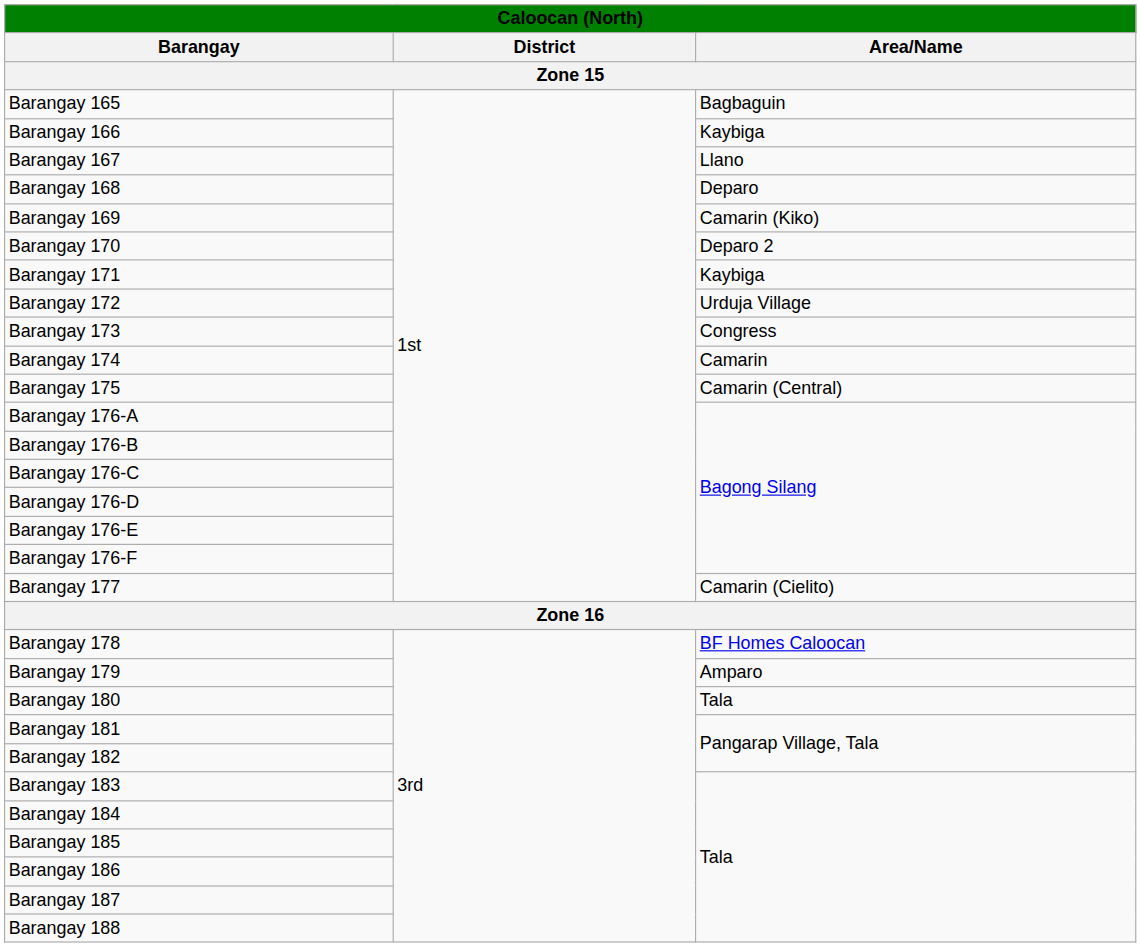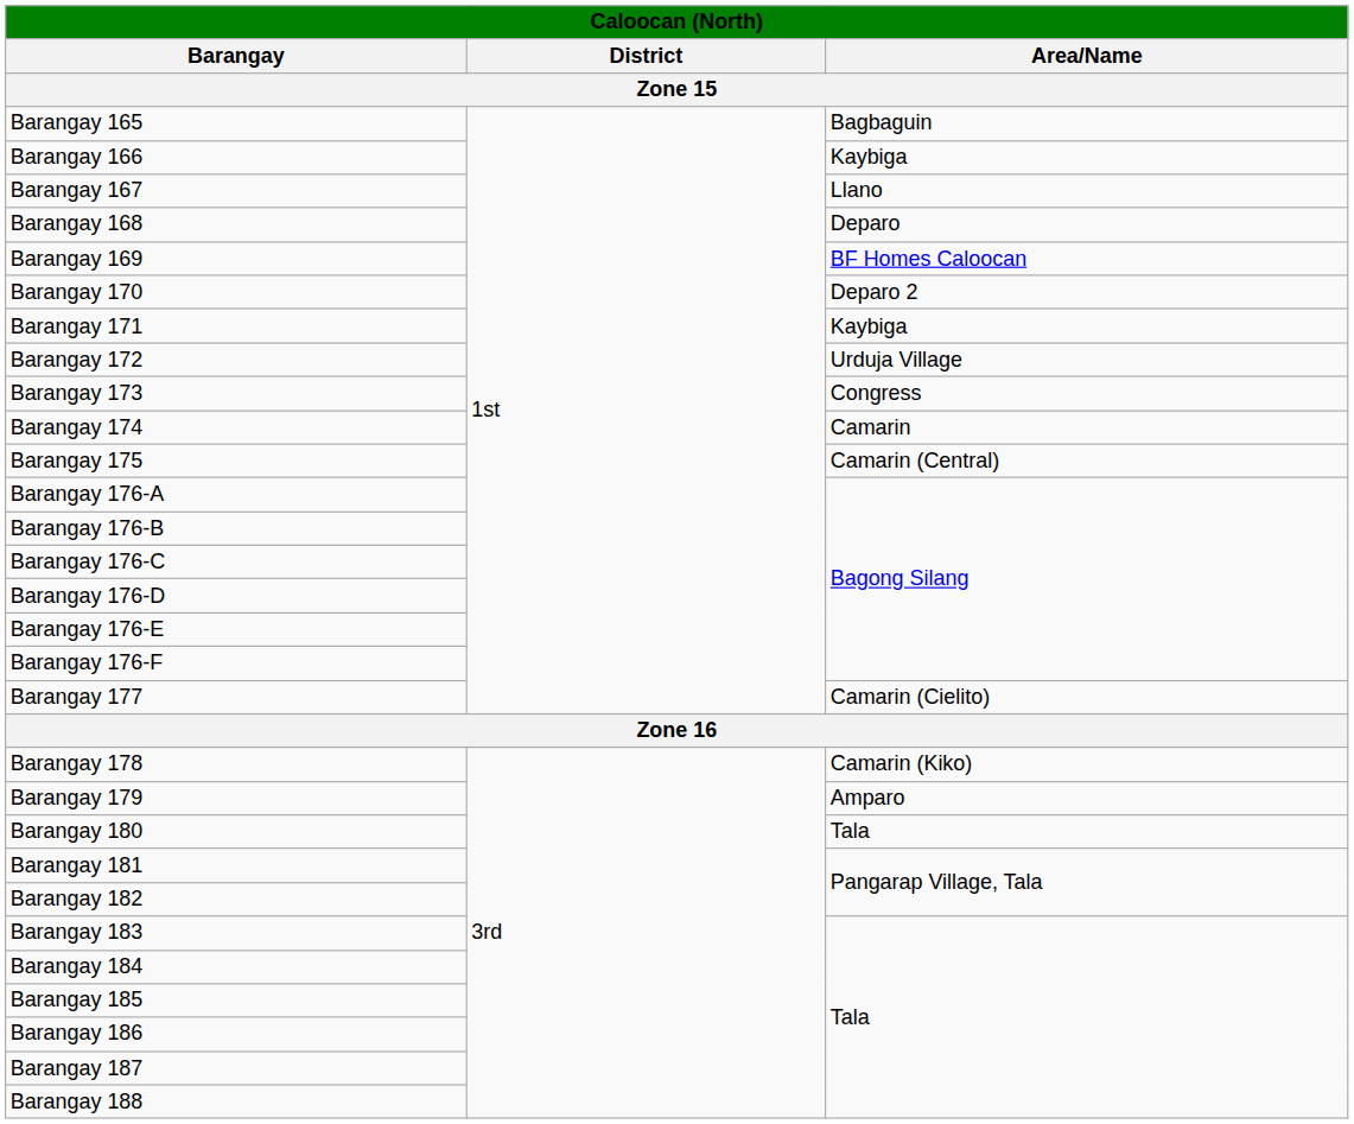 <table class="wikitable collapsible collapsed" width=80%>
 <tr>
 <th style="background: green" colspan=3 align="center">Caloocan (North)</th>
 </tr>
 <tr>
 <th scope="col" style="width: 50px;">Barangay</th>
 <th scope="col" style="width: 50px;">District</th>
 <th scope="col" style="width: 50px;">Area/Name </th>
 </tr>
 <tr>
 <th colspan=3 align="center">Zone 15</th>
 </tr>
 <tr>
 <td>Barangay 165</td>
 <td rowspan = 18>1st</td>
 <td>Bagbaguin</td>
 </tr>
 <tr>
 <td>Barangay 166</td>
 <td>Kaybiga</td>
 </tr>
 <tr>
 <td>Barangay 167</td>
 <td>Llano</td>
 </tr>
 <tr>
 <td>Barangay 168</td>
 <td>Deparo</td>
 </tr>
 <tr>
 <td>Barangay 169</td>
-<td>Camarin (Kiko)</td>
+<td><a href='#'>BF Homes Caloocan</a></td>
 </tr>
 <tr>
 <td>Barangay 170</td>
 <td>Deparo 2</td>
 </tr>
 <tr>
 <td>Barangay 171</td>
 <td>Kaybiga</td>
 </tr>
 <tr>
 <td>Barangay 172</td>
 <td>Urduja Village</td>
 </tr>
 <tr>
 <td>Barangay 173</td>
 <td>Congress</td>
 </tr>
 <tr>
 <td>Barangay 174</td>
 <td>Camarin</td>
 </tr>
 <tr>
 <td>Barangay 175</td>
 <td>Camarin (Central)</td>
 </tr>
 <tr>
 <td>Barangay 176-A</td>
 <td rowspan=6><a href='#'>Bagong Silang</a></td>
 </tr>
 <tr>
 <td>Barangay 176-B</td>
 </tr>
 <tr>
 <td>Barangay 176-C</td>
 </tr>
 <tr>
 <td>Barangay 176-D</td>
 </tr>
 <tr>
 <td>Barangay 176-E</td>
 </tr>
 <tr>
 <td>Barangay 176-F</td>
 </tr>
 <tr>
 <td>Barangay 177</td>
 <td>Camarin (Cielito)</td>
 </tr>
 <tr>
 <th colspan=3 align="center">Zone 16</th>
 </tr>
 <tr>
 <td>Barangay 178</td>
 <td rowspan = 11>3rd</td>
-<td><a href='#'>BF Homes Caloocan</a></td>
+<td>Camarin (Kiko)</td>
 </tr>
 <tr>
 <td>Barangay 179</td>
 <td>Amparo</td>
 </tr>
 <tr>
 <td>Barangay 180</td>
 <td>Tala</td>
 </tr>
 <tr>
 <td>Barangay 181</td>
 <td rowspan = 2>Pangarap Village, Tala</td>
 </tr>
 <tr>
 <td>Barangay 182</td>
 </tr>
 <tr>
 <td>Barangay 183</td>
 <td rowspan = 6>Tala</td>
 </tr>
 <tr>
 <td>Barangay 184</td>
 </tr>
 <tr>
 <td>Barangay 185</td>
 </tr>
 <tr>
 <td>Barangay 186</td>
 </tr>
 <tr>
 <td>Barangay 187</td>
 </tr>
 <tr>
 <td>Barangay 188</td>
 </tr>
 </table>
